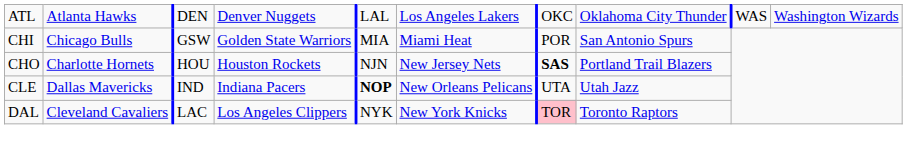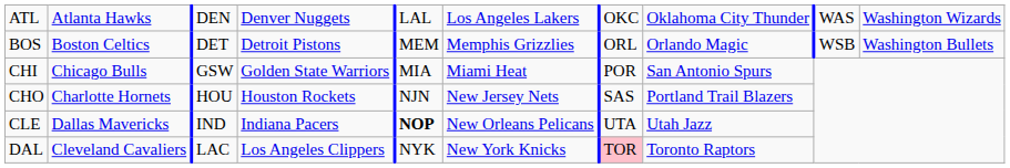 <table class="wikitable" align=center>
 <tr>
 <td>ATL</td>
 <td style="border-right: solid blue"><a href='#'>Atlanta Hawks</a></td>
 <td>DEN</td>
 <td style="border-right: solid blue"><a href='#'>Denver Nuggets</a></td>
 <td>LAL</td>
 <td style="border-right: solid blue"><a href='#'>Los Angeles Lakers</a></td>
 <td>OKC</td>
 <td style="border-right: solid blue"><a href='#'>Oklahoma City Thunder</a></td>
 <td>WAS</td>
 <td><a href='#'>Washington Wizards</a></td>
+</tr>
+<tr>
+<td>BOS</td>
+<td style="border-right: solid blue"><a href='#'>Boston Celtics</a></td>
+<td>DET</td>
+<td style="border-right: solid blue"><a href='#'>Detroit Pistons</a></td>
+<td>MEM</td>
+<td style="border-right: solid blue"><a href='#'>Memphis Grizzlies</a></td>
+<td>ORL</td>
+<td style="border-right: solid blue"><a href='#'>Orlando Magic</a></td>
+<td>WSB</td>
+<td><a href='#'>Washington Bullets</a></td>
 </tr>
 <tr>
 <td>CHI</td>
 <td style="border-right: solid blue"><a href='#'>Chicago Bulls</a></td>
 <td>GSW</td>
 <td style="border-right: solid blue"><a href='#'>Golden State Warriors</a></td>
 <td>MIA</td>
 <td style="border-right: solid blue"><a href='#'>Miami Heat</a></td>
 <td>POR</td>
 <td><a href='#'>San Antonio Spurs</a></td>
 </tr>
 <tr>
 <td>CHO</td>
 <td style="border-right: solid blue"><a href='#'>Charlotte Hornets</a></td>
 <td>HOU</td>
 <td style="border-right: solid blue"><a href='#'>Houston Rockets</a></td>
 <td>NJN</td>
 <td style="border-right: solid blue"><a href='#'>New Jersey Nets</a></td>
-<td><strong>SAS</strong></td>
+<td>SAS</td>
 <td><a href='#'>Portland Trail Blazers</a></td>
 </tr>
 <tr>
 <td>CLE</td>
 <td style="border-right: solid blue"><a href='#'>Dallas Mavericks</a></td>
 <td>IND</td>
 <td style="border-right: solid blue"><a href='#'>Indiana Pacers</a></td>
 <td><strong>NOP</strong></td>
 <td style="border-right: solid blue"><a href='#'>New Orleans Pelicans</a></td>
 <td>UTA</td>
 <td><a href='#'>Utah Jazz</a></td>
 </tr>
 <tr>
 <td>DAL</td>
 <td style="border-right: solid blue"><a href='#'>Cleveland Cavaliers</a></td>
 <td>LAC</td>
 <td style="border-right: solid blue"><a href='#'>Los Angeles Clippers</a></td>
 <td>NYK</td>
 <td style="border-right: solid blue"><a href='#'>New York Knicks</a></td>
 <td style="background: pink;">TOR</td>
 <td><a href='#'>Toronto Raptors</a></td>
 </tr>
 </table>
